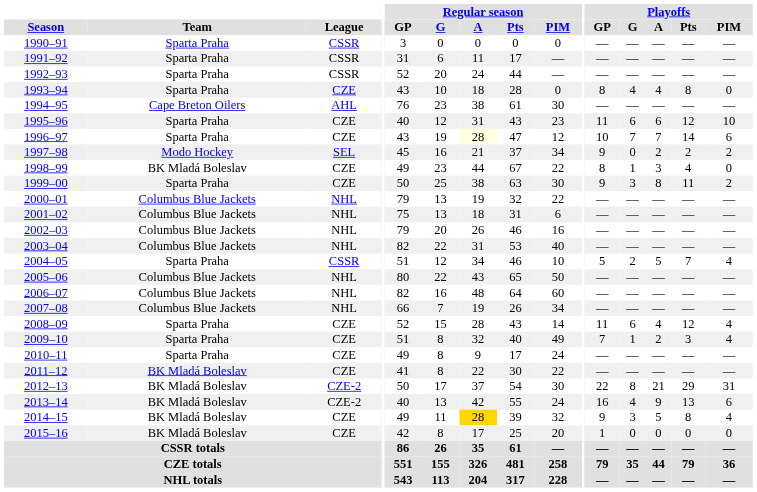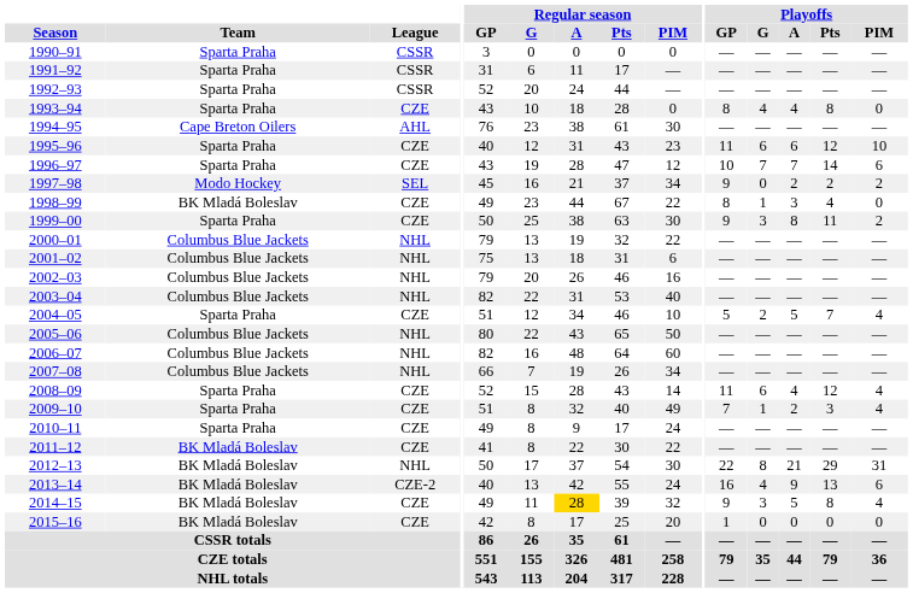 <table border="0" cellpadding="1" cellspacing="0" style="text-align:center; width:60em">
 <tr bgcolor="#e0e0e0">
 <th colspan="3" bgcolor="#ffffff"></th>
 <th rowspan="100" bgcolor="#ffffff"></th>
 <th colspan="5"><a href='#'>Regular season</a></th>
 <th rowspan="100" bgcolor="#ffffff"></th>
 <th colspan="5"><a href='#'>Playoffs</a></th>
 </tr>
 <tr bgcolor="#e0e0e0">
 <th><a href='#'>Season</a></th>
 <th>Team</th>
 <th>League</th>
 <th>GP</th>
 <th><a href='#'>G</a></th>
 <th><a href='#'>A</a></th>
 <th><a href='#'>Pts</a></th>
 <th><a href='#'>PIM</a></th>
 <th>GP</th>
 <th>G</th>
 <th>A</th>
 <th>Pts</th>
 <th>PIM</th>
 </tr>
 <tr>
 <td><a href='#'>1990–91</a></td>
 <td><a href='#'>Sparta Praha</a></td>
 <td><a href='#'>CSSR</a></td>
 <td>3</td>
 <td>0</td>
 <td>0</td>
 <td>0</td>
 <td>0</td>
 <td>—</td>
 <td>—</td>
 <td>—</td>
 <td>—</td>
 <td>—</td>
 </tr>
 <tr bgcolor="#f0f0f0">
 <td><a href='#'>1991–92</a></td>
 <td>Sparta Praha</td>
 <td>CSSR</td>
 <td>31</td>
 <td>6</td>
 <td>11</td>
 <td>17</td>
 <td>—</td>
 <td>—</td>
 <td>—</td>
 <td>—</td>
 <td>—</td>
 <td>—</td>
 </tr>
 <tr>
 <td><a href='#'>1992–93</a></td>
 <td>Sparta Praha</td>
 <td>CSSR</td>
 <td>52</td>
 <td>20</td>
 <td>24</td>
 <td>44</td>
 <td>—</td>
 <td>—</td>
 <td>—</td>
 <td>—</td>
 <td>—</td>
 <td>—</td>
 </tr>
 <tr bgcolor="#f0f0f0">
 <td><a href='#'>1993–94</a></td>
 <td>Sparta Praha</td>
 <td><a href='#'>CZE</a></td>
 <td>43</td>
 <td>10</td>
 <td>18</td>
 <td>28</td>
 <td>0</td>
 <td>8</td>
 <td>4</td>
 <td>4</td>
 <td>8</td>
 <td>0</td>
 </tr>
 <tr>
 <td><a href='#'>1994–95</a></td>
 <td><a href='#'>Cape Breton Oilers</a></td>
 <td><a href='#'>AHL</a></td>
 <td>76</td>
 <td>23</td>
 <td>38</td>
 <td>61</td>
 <td>30</td>
 <td>—</td>
 <td>—</td>
 <td>—</td>
 <td>—</td>
 <td>—</td>
 </tr>
 <tr bgcolor="#f0f0f0">
 <td><a href='#'>1995–96</a></td>
 <td>Sparta Praha</td>
 <td>CZE</td>
 <td>40</td>
 <td>12</td>
 <td>31</td>
 <td>43</td>
 <td>23</td>
 <td>11</td>
 <td>6</td>
 <td>6</td>
 <td>12</td>
 <td>10</td>
 </tr>
 <tr>
 <td><a href='#'>1996–97</a></td>
 <td>Sparta Praha</td>
 <td>CZE</td>
 <td>43</td>
 <td>19</td>
-<td style="background: lightyellow;">28</td>
+<td>28</td>
 <td>47</td>
 <td>12</td>
 <td>10</td>
 <td>7</td>
 <td>7</td>
 <td>14</td>
 <td>6</td>
 </tr>
 <tr bgcolor="#f0f0f0">
 <td><a href='#'>1997–98</a></td>
 <td><a href='#'>Modo Hockey</a></td>
 <td><a href='#'>SEL</a></td>
 <td>45</td>
 <td>16</td>
 <td>21</td>
 <td>37</td>
 <td>34</td>
 <td>9</td>
 <td>0</td>
 <td>2</td>
 <td>2</td>
 <td>2</td>
 </tr>
 <tr>
 <td><a href='#'>1998–99</a></td>
 <td>BK Mladá Boleslav</td>
 <td>CZE</td>
 <td>49</td>
 <td>23</td>
 <td>44</td>
 <td>67</td>
 <td>22</td>
 <td>8</td>
 <td>1</td>
 <td>3</td>
 <td>4</td>
 <td>0</td>
 </tr>
 <tr bgcolor="#f0f0f0">
 <td><a href='#'>1999–00</a></td>
 <td>Sparta Praha</td>
 <td>CZE</td>
 <td>50</td>
 <td>25</td>
 <td>38</td>
 <td>63</td>
 <td>30</td>
 <td>9</td>
 <td>3</td>
 <td>8</td>
 <td>11</td>
 <td>2</td>
 </tr>
 <tr>
 <td><a href='#'>2000–01</a></td>
 <td><a href='#'>Columbus Blue Jackets</a></td>
 <td><a href='#'>NHL</a></td>
 <td>79</td>
 <td>13</td>
 <td>19</td>
 <td>32</td>
 <td>22</td>
 <td>—</td>
 <td>—</td>
 <td>—</td>
 <td>—</td>
 <td>—</td>
 </tr>
 <tr bgcolor="#f0f0f0">
 <td><a href='#'>2001–02</a></td>
 <td>Columbus Blue Jackets</td>
 <td>NHL</td>
 <td>75</td>
 <td>13</td>
 <td>18</td>
 <td>31</td>
 <td>6</td>
 <td>—</td>
 <td>—</td>
 <td>—</td>
 <td>—</td>
 <td>—</td>
 </tr>
 <tr>
 <td><a href='#'>2002–03</a></td>
 <td>Columbus Blue Jackets</td>
 <td>NHL</td>
 <td>79</td>
 <td>20</td>
 <td>26</td>
 <td>46</td>
 <td>16</td>
 <td>—</td>
 <td>—</td>
 <td>—</td>
 <td>—</td>
 <td>—</td>
 </tr>
 <tr bgcolor="#f0f0f0">
 <td><a href='#'>2003–04</a></td>
 <td>Columbus Blue Jackets</td>
 <td>NHL</td>
 <td>82</td>
 <td>22</td>
 <td>31</td>
 <td>53</td>
 <td>40</td>
 <td>—</td>
 <td>—</td>
 <td>—</td>
 <td>—</td>
 <td>—</td>
 </tr>
 <tr>
 <td><a href='#'>2004–05</a></td>
 <td>Sparta Praha</td>
-<td><a href='#'>CSSR</a></td>
+<td>CZE</td>
 <td>51</td>
 <td>12</td>
 <td>34</td>
 <td>46</td>
 <td>10</td>
 <td>5</td>
 <td>2</td>
 <td>5</td>
 <td>7</td>
 <td>4</td>
 </tr>
 <tr bgcolor="#f0f0f0">
 <td><a href='#'>2005–06</a></td>
 <td>Columbus Blue Jackets</td>
 <td>NHL</td>
 <td>80</td>
 <td>22</td>
 <td>43</td>
 <td>65</td>
 <td>50</td>
 <td>—</td>
 <td>—</td>
 <td>—</td>
 <td>—</td>
 <td>—</td>
 </tr>
 <tr>
 <td><a href='#'>2006–07</a></td>
 <td>Columbus Blue Jackets</td>
 <td>NHL</td>
 <td>82</td>
 <td>16</td>
 <td>48</td>
 <td>64</td>
 <td>60</td>
 <td>—</td>
 <td>—</td>
 <td>—</td>
 <td>—</td>
 <td>—</td>
 </tr>
 <tr bgcolor="#f0f0f0">
 <td><a href='#'>2007–08</a></td>
 <td>Columbus Blue Jackets</td>
 <td>NHL</td>
 <td>66</td>
 <td>7</td>
 <td>19</td>
 <td>26</td>
 <td>34</td>
 <td>—</td>
 <td>—</td>
 <td>—</td>
 <td>—</td>
 <td>—</td>
 </tr>
 <tr>
 <td><a href='#'>2008–09</a></td>
 <td>Sparta Praha</td>
 <td>CZE</td>
 <td>52</td>
 <td>15</td>
 <td>28</td>
 <td>43</td>
 <td>14</td>
 <td>11</td>
 <td>6</td>
 <td>4</td>
 <td>12</td>
 <td>4</td>
 </tr>
 <tr bgcolor="#f0f0f0">
 <td><a href='#'>2009–10</a></td>
 <td>Sparta Praha</td>
 <td>CZE</td>
 <td>51</td>
 <td>8</td>
 <td>32</td>
 <td>40</td>
 <td>49</td>
 <td>7</td>
 <td>1</td>
 <td>2</td>
 <td>3</td>
 <td>4</td>
 </tr>
 <tr>
 <td><a href='#'>2010–11</a></td>
 <td>Sparta Praha</td>
 <td>CZE</td>
 <td>49</td>
 <td>8</td>
 <td>9</td>
 <td>17</td>
 <td>24</td>
 <td>—</td>
 <td>—</td>
 <td>—</td>
 <td>—</td>
 <td>—</td>
 </tr>
 <tr bgcolor="#f0f0f0">
 <td><a href='#'>2011–12</a></td>
 <td><a href='#'>BK Mladá Boleslav</a></td>
 <td>CZE</td>
 <td>41</td>
 <td>8</td>
 <td>22</td>
 <td>30</td>
 <td>22</td>
 <td>—</td>
 <td>—</td>
 <td>—</td>
 <td>—</td>
 <td>—</td>
 </tr>
 <tr>
 <td><a href='#'>2012–13</a></td>
 <td>BK Mladá Boleslav</td>
-<td><a href='#'>CZE-2</a></td>
+<td>NHL</td>
 <td>50</td>
 <td>17</td>
 <td>37</td>
 <td>54</td>
 <td>30</td>
 <td>22</td>
 <td>8</td>
 <td>21</td>
 <td>29</td>
 <td>31</td>
 </tr>
 <tr bgcolor="#f0f0f0">
 <td><a href='#'>2013–14</a></td>
 <td>BK Mladá Boleslav</td>
 <td>CZE-2</td>
 <td>40</td>
 <td>13</td>
 <td>42</td>
 <td>55</td>
 <td>24</td>
 <td>16</td>
 <td>4</td>
 <td>9</td>
 <td>13</td>
 <td>6</td>
 </tr>
 <tr>
 <td><a href='#'>2014–15</a></td>
 <td>BK Mladá Boleslav</td>
 <td>CZE</td>
 <td>49</td>
 <td>11</td>
 <td style="background: gold;">28</td>
 <td>39</td>
 <td>32</td>
 <td>9</td>
 <td>3</td>
 <td>5</td>
 <td>8</td>
 <td>4</td>
 </tr>
 <tr bgcolor="#f0f0f0">
 <td><a href='#'>2015–16</a></td>
 <td>BK Mladá Boleslav</td>
 <td>CZE</td>
 <td>42</td>
 <td>8</td>
 <td>17</td>
 <td>25</td>
 <td>20</td>
 <td>1</td>
 <td>0</td>
 <td>0</td>
 <td>0</td>
 <td>0</td>
 </tr>
 <tr bgcolor="#e0e0e0">
 <th colspan="3">CSSR totals</th>
 <th>86</th>
 <th>26</th>
 <th>35</th>
 <th>61</th>
 <th>—</th>
 <th>—</th>
 <th>—</th>
 <th>—</th>
 <th>—</th>
 <th>—</th>
 </tr>
 <tr bgcolor="#e0e0e0">
 <th colspan="3">CZE totals</th>
 <th>551</th>
 <th>155</th>
 <th>326</th>
 <th>481</th>
 <th>258</th>
 <th>79</th>
 <th>35</th>
 <th>44</th>
 <th>79</th>
 <th>36</th>
 </tr>
 <tr bgcolor="#e0e0e0">
 <th colspan="3">NHL totals</th>
 <th>543</th>
 <th>113</th>
 <th>204</th>
 <th>317</th>
 <th>228</th>
 <th>—</th>
 <th>—</th>
 <th>—</th>
 <th>—</th>
 <th>—</th>
 </tr>
 </table>
